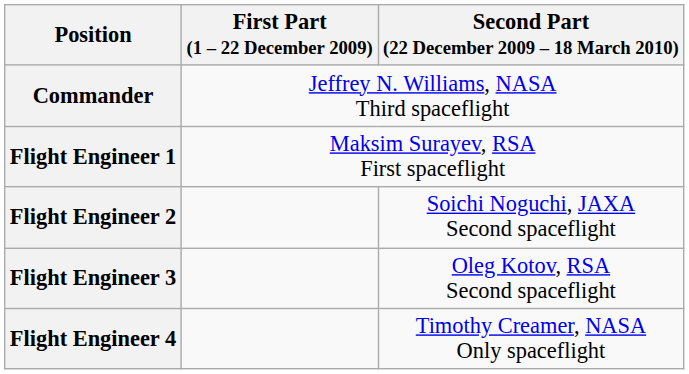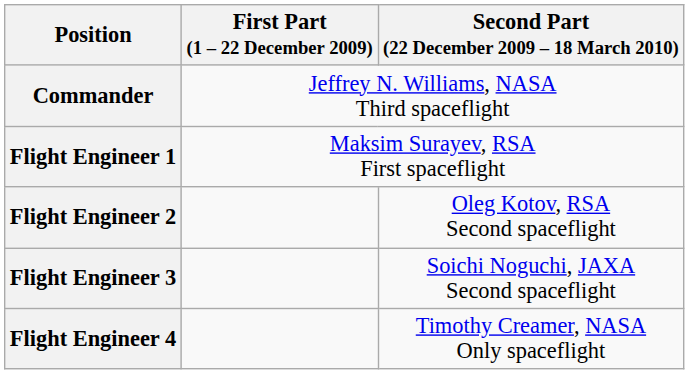 <table class="wikitable">
 <tr>
 <th>Position</th>
 <th>First Part<br><small>(1 – 22 December 2009)</small></th>
 <th>Second Part<br><small>(22 December 2009 – 18 March 2010)</small></th>
 </tr>
 <tr>
 <th>Commander</th>
 <td colspan="3" style="text-align:center;"> <a href='#'>Jeffrey N. Williams</a>, <a href='#'>NASA</a><br>Third spaceflight</td>
 </tr>
 <tr>
 <th>Flight Engineer 1</th>
 <td colspan="3" style="text-align:center;"> <a href='#'>Maksim Surayev</a>, <a href='#'>RSA</a><br>First spaceflight</td>
 </tr>
 <tr>
 <th>Flight Engineer 2</th>
 <td style="text-align:center;"></td>
-<td style="text-align:center;"> <a href='#'>Soichi Noguchi</a>, <a href='#'>JAXA</a><br>Second spaceflight</td>
+<td style="text-align:center;"> <a href='#'>Oleg Kotov</a>, <a href='#'>RSA</a><br>Second spaceflight</td>
 </tr>
 <tr>
 <th>Flight Engineer 3</th>
 <td style="text-align:center;"></td>
-<td style="text-align:center;"> <a href='#'>Oleg Kotov</a>, <a href='#'>RSA</a><br>Second spaceflight</td>
+<td style="text-align:center;"> <a href='#'>Soichi Noguchi</a>, <a href='#'>JAXA</a><br>Second spaceflight</td>
 </tr>
 <tr>
 <th>Flight Engineer 4</th>
 <td style="text-align:center;"></td>
 <td style="text-align:center;"> <a href='#'>Timothy Creamer</a>, <a href='#'>NASA</a><br>Only spaceflight</td>
 </tr>
 </table>
